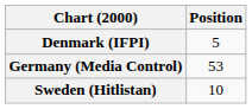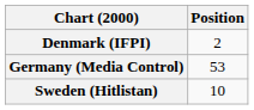 <table class="wikitable sortable plainrowheaders">
 <tr>
 <th>Chart (2000)</th>
 <th>Position</th>
 </tr>
 <tr>
 <th scope="row">Denmark (IFPI)</th>
-<td align="center">5</td>
+<td align="center">2</td>
 </tr>
 <tr>
 <th scope="row">Germany (Media Control)</th>
 <td align="center">53</td>
 </tr>
 <tr>
 <th scope="row">Sweden (Hitlistan)</th>
 <td align="center">10</td>
 </tr>
 </table>
